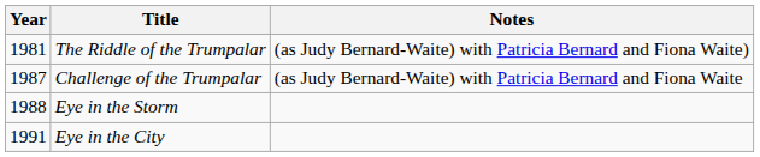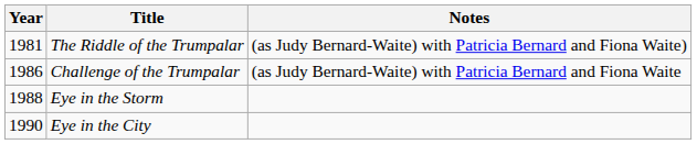 <table class="wikitable">
 <tr>
 <th>Year</th>
 <th>Title</th>
 <th>Notes</th>
 </tr>
 <tr>
 <td>1981</td>
 <td><em>The Riddle of the Trumpalar</em></td>
 <td>(as Judy Bernard-Waite) with <a href='#'>Patricia Bernard</a> and Fiona Waite)</td>
 </tr>
 <tr>
-<td>1987</td>
+<td>1986</td>
 <td><em>Challenge of the Trumpalar</em></td>
 <td>(as Judy Bernard-Waite) with <a href='#'>Patricia Bernard</a> and Fiona Waite</td>
 </tr>
 <tr>
 <td>1988</td>
 <td><em>Eye in the Storm</em></td>
 <td></td>
 </tr>
 <tr>
-<td>1991</td>
+<td>1990</td>
 <td><em>Eye in the City</em></td>
 <td></td>
 </tr>
 </table>
